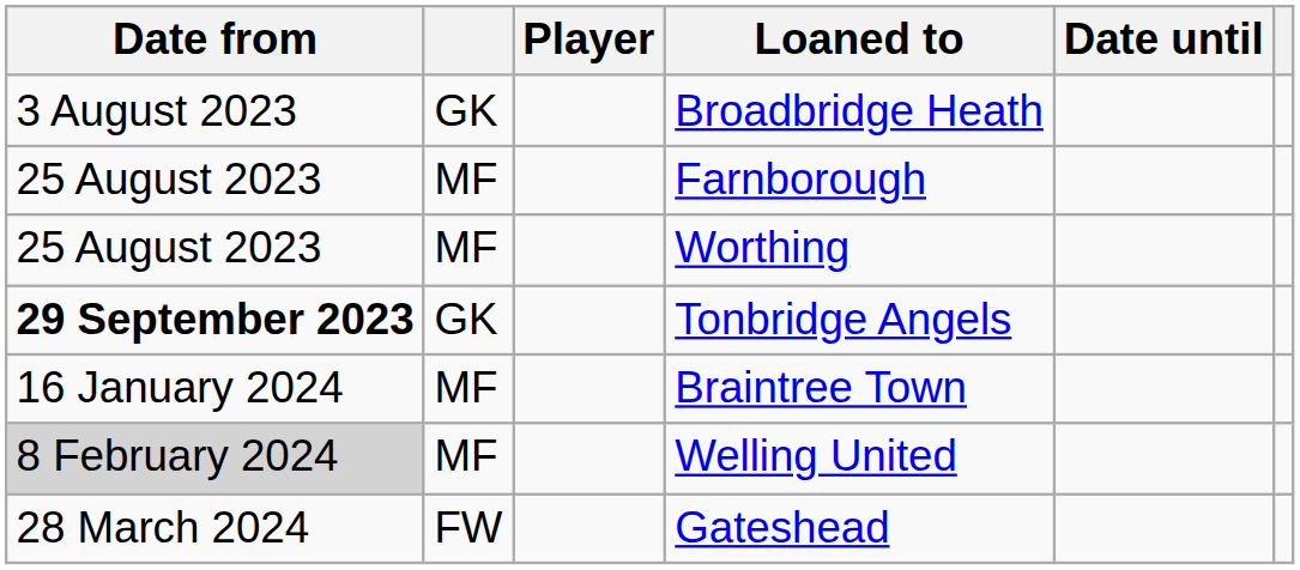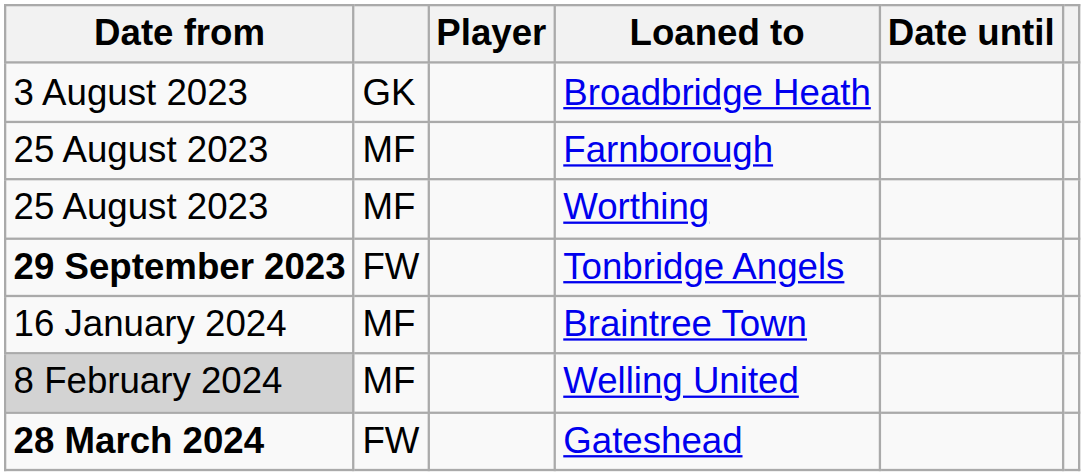 <table class="wikitable plainrowheaders sortable">
 <tr>
 <th scope="col">Date from</th>
 <th scope="col"></th>
 <th scope="col">Player</th>
 <th scope="col">Loaned to</th>
 <th scope="col">Date until</th>
 <th scope="col" class="unsortable"></th>
 </tr>
 <tr>
 <td>3 August 2023</td>
 <td>GK</td>
 <td></td>
 <td><a href='#'>Broadbridge Heath</a></td>
 <td></td>
 <td></td>
 </tr>
 <tr>
 <td>25 August 2023</td>
 <td>MF</td>
 <td></td>
 <td><a href='#'>Farnborough</a></td>
 <td></td>
 <td></td>
 </tr>
 <tr>
 <td>25 August 2023</td>
 <td>MF</td>
 <td></td>
 <td><a href='#'>Worthing</a></td>
 <td></td>
 <td></td>
 </tr>
 <tr>
 <td><strong>29 September 2023</strong></td>
-<td>GK</td>
+<td>FW</td>
 <td></td>
 <td><a href='#'>Tonbridge Angels</a></td>
 <td></td>
 <td></td>
 </tr>
 <tr>
 <td>16 January 2024</td>
 <td>MF</td>
 <td></td>
 <td><a href='#'>Braintree Town</a></td>
 <td></td>
 <td></td>
 </tr>
 <tr>
 <td style="background: lightgrey;">8 February 2024</td>
 <td>MF</td>
 <td></td>
 <td><a href='#'>Welling United</a></td>
 <td></td>
 <td></td>
 </tr>
 <tr>
-<td>28 March 2024</td>
+<td><strong>28 March 2024</strong></td>
 <td>FW</td>
 <td></td>
 <td><a href='#'>Gateshead</a></td>
 <td></td>
 <td></td>
 </tr>
 </table>
